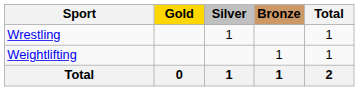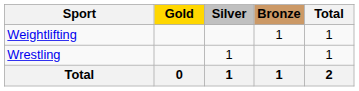 <table class="wikitable sortable" style="text-align:center;">
 <tr>
 <th width=180>Sport</th>
 <th scope="col" style="background:gold; width:55px;">Gold</th>
 <th scope="col" style="background:silver; width:55px;">Silver</th>
 <th scope="col" style="background:#cc9966; width:55px;">Bronze</th>
 <th width=55>Total</th>
 </tr>
 <tr>
+<td align=left><a href='#'>Weightlifting</a></td>
+<td></td>
+<td></td>
+<td>1</td>
+<td>1</td>
+</tr>
+<tr>
 <td align=left><a href='#'>Wrestling</a></td>
 <td></td>
 <td>1</td>
 <td></td>
-<td>1</td>
-</tr>
-<tr>
-<td align=left><a href='#'>Weightlifting</a></td>
-<td></td>
-<td></td>
-<td>1</td>
 <td>1</td>
 </tr>
 <tr class="sortbottom">
 <th>Total</th>
 <th>0</th>
 <th>1</th>
 <th>1</th>
 <th>2</th>
 </tr>
 </table>
